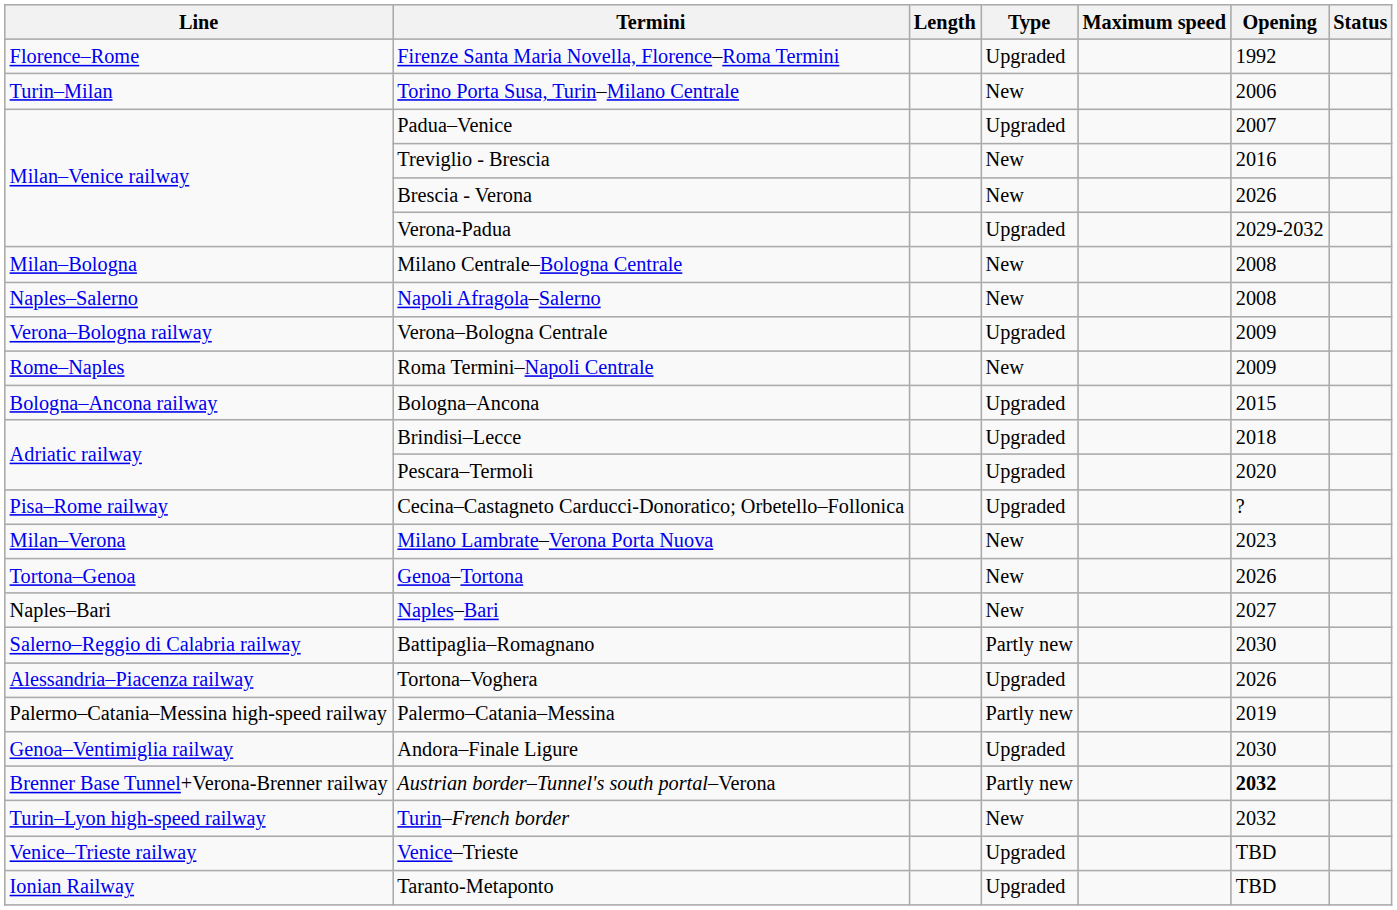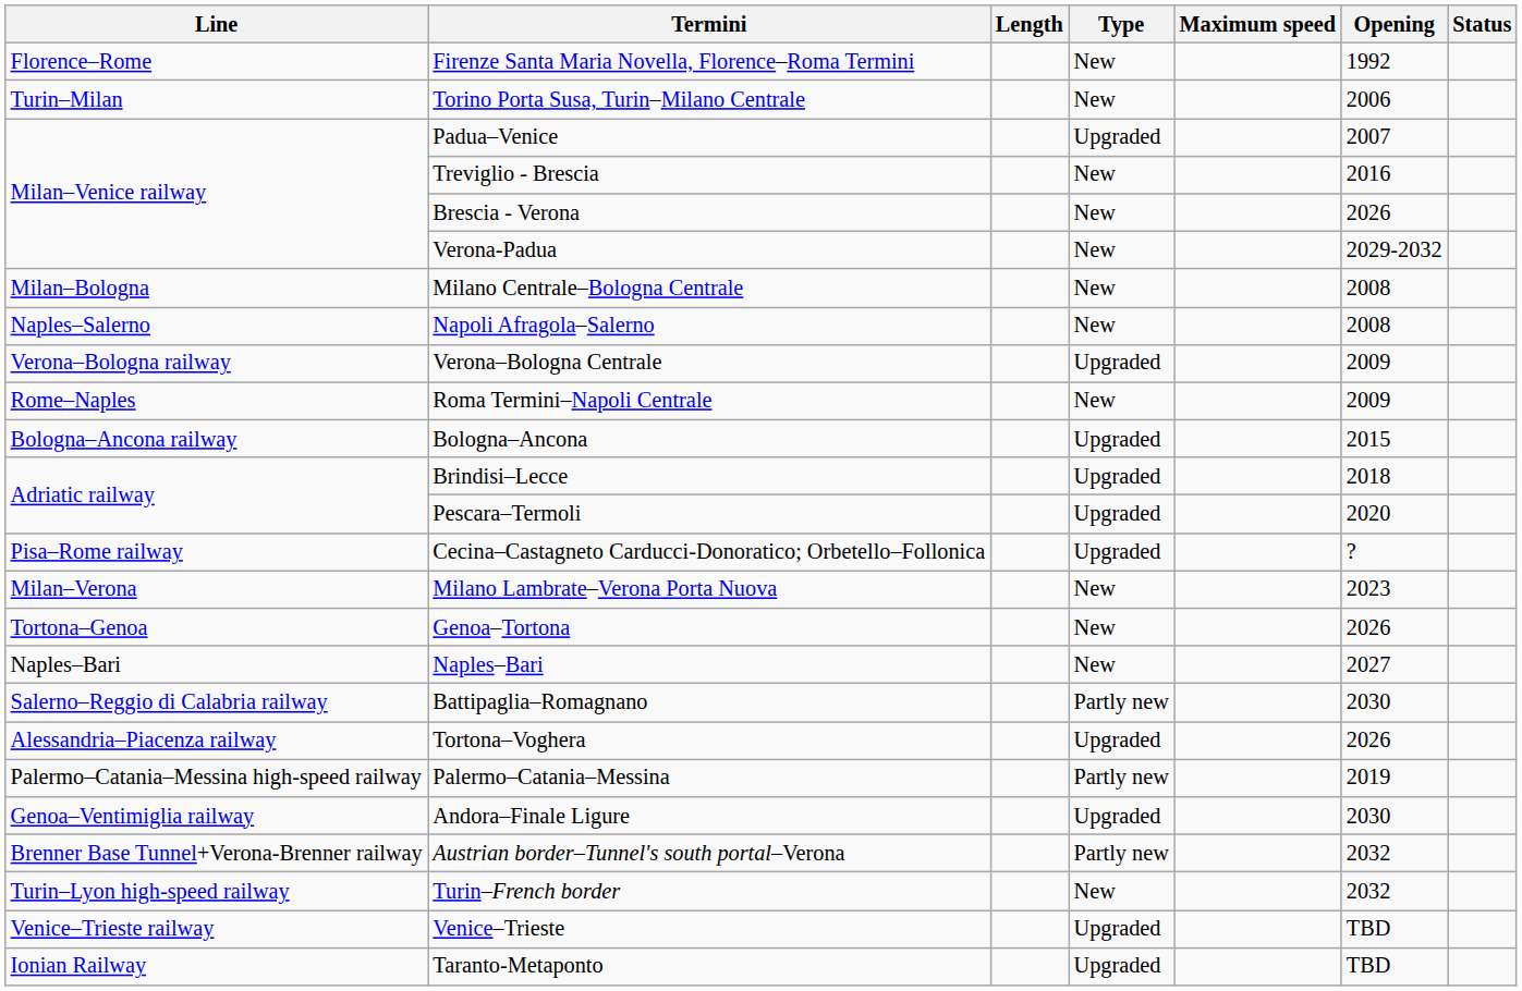 <table class="wikitable sortable static-row-numbers static-row-header-hash" style="font-size:small;">
 <tr>
 <th>Line</th>
 <th>Termini</th>
 <th data-sort-type="number">Length</th>
 <th>Type</th>
 <th>Maximum speed</th>
 <th>Opening</th>
 <th>Status</th>
 </tr>
 <tr>
 <td><a href='#'>Florence–Rome</a></td>
 <td><a href='#'>Firenze Santa Maria Novella, Florence</a>–<a href='#'>Roma Termini</a></td>
 <td></td>
-<td>Upgraded</td>
+<td>New</td>
 <td></td>
 <td>1992</td>
 <td></td>
 </tr>
 <tr>
 <td><a href='#'>Turin–Milan</a></td>
 <td><a href='#'>Torino Porta Susa, Turin</a>–<a href='#'>Milano Centrale</a></td>
 <td></td>
 <td>New</td>
 <td></td>
 <td>2006</td>
 <td></td>
 </tr>
 <tr>
 <td rowspan="4"><a href='#'>Milan–Venice railway</a></td>
 <td>Padua–Venice</td>
 <td></td>
 <td>Upgraded</td>
 <td></td>
 <td>2007</td>
 <td></td>
 </tr>
 <tr>
 <td>Treviglio - Brescia</td>
 <td></td>
 <td>New</td>
 <td></td>
 <td>2016</td>
 <td></td>
 </tr>
 <tr>
 <td>Brescia - Verona</td>
 <td></td>
 <td>New</td>
 <td></td>
 <td>2026</td>
 <td></td>
 </tr>
 <tr>
 <td>Verona-Padua</td>
 <td></td>
-<td>Upgraded</td>
+<td>New</td>
 <td></td>
 <td>2029-2032</td>
 <td></td>
 </tr>
 <tr>
 <td><a href='#'>Milan–Bologna</a></td>
 <td>Milano Centrale–<a href='#'>Bologna Centrale</a></td>
 <td></td>
 <td>New</td>
 <td></td>
 <td>2008</td>
 <td></td>
 </tr>
 <tr>
 <td><a href='#'>Naples–Salerno</a></td>
 <td><a href='#'>Napoli Afragola</a>–<a href='#'>Salerno</a></td>
 <td></td>
 <td>New</td>
 <td></td>
 <td>2008</td>
 <td></td>
 </tr>
 <tr>
 <td><a href='#'>Verona–Bologna railway</a></td>
 <td>Verona–Bologna Centrale</td>
 <td></td>
 <td>Upgraded</td>
 <td></td>
 <td>2009</td>
 <td></td>
 </tr>
 <tr>
 <td><a href='#'>Rome–Naples</a></td>
 <td>Roma Termini–<a href='#'>Napoli Centrale</a></td>
 <td></td>
 <td>New</td>
 <td></td>
 <td>2009</td>
 <td></td>
 </tr>
 <tr>
 <td><a href='#'>Bologna–Ancona railway</a></td>
 <td>Bologna–Ancona</td>
 <td></td>
 <td>Upgraded</td>
 <td></td>
 <td>2015</td>
 <td></td>
 </tr>
 <tr>
 <td rowspan="2"><a href='#'>Adriatic railway</a></td>
 <td>Brindisi–Lecce</td>
 <td></td>
 <td>Upgraded</td>
 <td></td>
 <td>2018</td>
 <td></td>
 </tr>
 <tr>
 <td>Pescara–Termoli</td>
 <td></td>
 <td>Upgraded</td>
 <td></td>
 <td>2020</td>
 <td></td>
 </tr>
 <tr>
 <td><a href='#'>Pisa–Rome railway</a></td>
 <td>Cecina–Castagneto Carducci-Donoratico; Orbetello–Follonica</td>
 <td></td>
 <td>Upgraded</td>
 <td></td>
 <td>?</td>
 <td></td>
 </tr>
 <tr>
 <td><a href='#'>Milan–Verona</a></td>
 <td><a href='#'>Milano Lambrate</a>–<a href='#'>Verona Porta Nuova</a></td>
 <td></td>
 <td>New</td>
 <td></td>
 <td>2023</td>
 <td></td>
 </tr>
 <tr>
 <td><a href='#'>Tortona–Genoa</a></td>
 <td><a href='#'>Genoa</a>–<a href='#'>Tortona</a></td>
 <td></td>
 <td>New</td>
 <td></td>
 <td>2026</td>
 <td></td>
 </tr>
 <tr>
 <td>Naples–Bari</td>
 <td><a href='#'>Naples</a>–<a href='#'>Bari</a></td>
 <td></td>
 <td>New</td>
 <td></td>
 <td>2027</td>
 <td></td>
 </tr>
 <tr>
 <td><a href='#'>Salerno–Reggio di Calabria railway</a></td>
 <td>Battipaglia–Romagnano</td>
 <td></td>
 <td>Partly new</td>
 <td></td>
 <td>2030</td>
 <td></td>
 </tr>
 <tr>
 <td><a href='#'>Alessandria–Piacenza railway</a></td>
 <td>Tortona–Voghera</td>
 <td></td>
 <td>Upgraded</td>
 <td></td>
 <td>2026</td>
 <td></td>
 </tr>
 <tr>
 <td>Palermo–Catania–Messina high-speed railway</td>
 <td>Palermo–Catania–Messina</td>
 <td></td>
 <td>Partly new</td>
 <td></td>
 <td>2019</td>
 <td></td>
 </tr>
 <tr>
 <td><a href='#'>Genoa–Ventimiglia railway</a></td>
 <td>Andora–Finale Ligure</td>
 <td></td>
 <td>Upgraded</td>
 <td></td>
 <td>2030</td>
 <td></td>
 </tr>
 <tr>
 <td><a href='#'>Brenner Base Tunnel</a>+Verona-Brenner railway</td>
 <td><em>Austrian border</em>–<em>Tunnel's south portal</em>–Verona</td>
 <td></td>
 <td>Partly new</td>
 <td></td>
-<td><strong>2032</strong></td>
+<td>2032</td>
 <td></td>
 </tr>
 <tr>
 <td><a href='#'>Turin–Lyon high-speed railway</a></td>
 <td><a href='#'>Turin</a>–<em>French border</em></td>
 <td></td>
 <td>New</td>
 <td></td>
 <td>2032</td>
 <td></td>
 </tr>
 <tr>
 <td><a href='#'>Venice–Trieste railway</a></td>
 <td><a href='#'>Venice</a>–Trieste</td>
 <td></td>
 <td>Upgraded</td>
 <td></td>
 <td>TBD</td>
 <td></td>
 </tr>
 <tr>
 <td><a href='#'>Ionian Railway</a></td>
 <td>Taranto-Metaponto</td>
 <td></td>
 <td>Upgraded</td>
 <td></td>
 <td>TBD</td>
 <td></td>
 </tr>
 </table>
